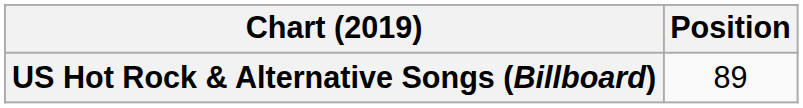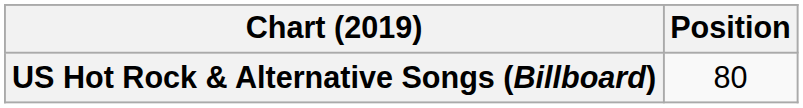 <table class="wikitable plainrowheaders" style="text-align:center">
 <tr>
 <th scope="col">Chart (2019)</th>
 <th scope="col">Position</th>
 </tr>
 <tr>
 <th scope="row">US Hot Rock & Alternative Songs (<em>Billboard</em>)</th>
-<td>89</td>
+<td>80</td>
 </tr>
 </table>
